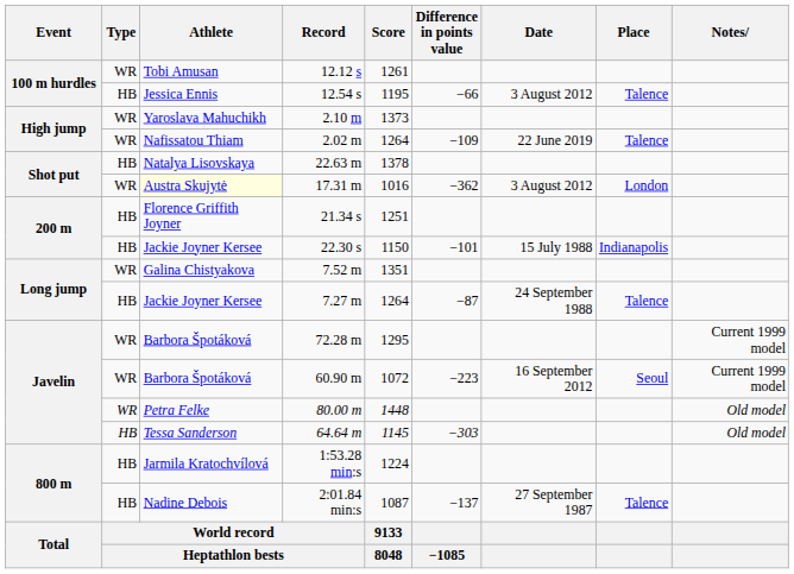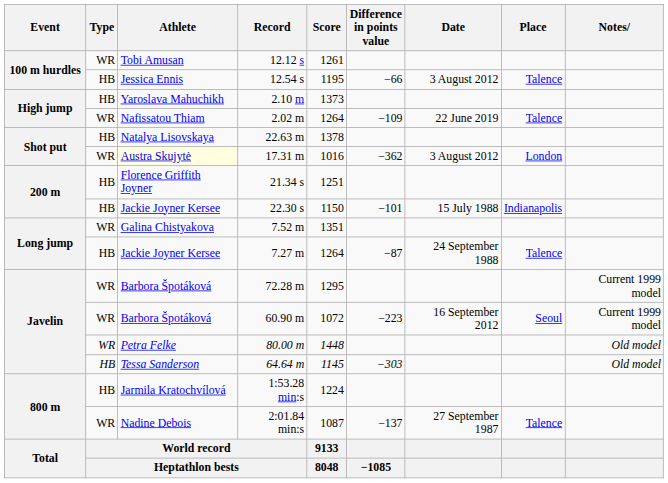 <table class="wikitable" style="font-size:97%; text-align:right">
 <tr>
 <th style="width:100px;">Event</th>
 <th style="width:35px;">Type</th>
 <th style="width:150px;">Athlete</th>
 <th>Record</th>
 <th style="width:45px;">Score</th>
 <th style="width:70px;">Difference in points value</th>
 <th>Date</th>
 <th>Place</th>
 <th>Notes/</th>
 </tr>
 <tr>
 <th rowspan=2>100 m hurdles</th>
 <td>WR</td>
 <td style="text-align:left;"><a href='#'>Tobi Amusan</a></td>
 <td>12.12 <a href='#'>s</a></td>
 <td>1261</td>
 <td></td>
 <td></td>
 <td></td>
 <td></td>
 </tr>
 <tr>
 <td>HB</td>
 <td style="text-align:left;"><a href='#'>Jessica Ennis</a></td>
 <td>12.54 s </td>
 <td>1195</td>
 <td>−66</td>
 <td>3 August 2012</td>
 <td><a href='#'>Talence</a></td>
 <td></td>
 </tr>
 <tr>
 <th rowspan=2>High jump</th>
-<td>WR</td>
+<td>HB</td>
 <td style="text-align:left;"><a href='#'>Yaroslava Mahuchikh</a></td>
 <td>2.10 <a href='#'>m</a></td>
 <td>1373</td>
 <td></td>
 <td></td>
 <td></td>
 <td></td>
 </tr>
 <tr>
 <td>WR</td>
 <td style="text-align:left;"><a href='#'>Nafissatou Thiam</a></td>
 <td>2.02 m</td>
 <td>1264</td>
 <td>−109</td>
 <td>22 June 2019</td>
 <td><a href='#'>Talence</a></td>
 <td></td>
 </tr>
 <tr>
 <th rowspan=2>Shot put</th>
 <td>HB</td>
 <td style="text-align:left;"><a href='#'>Natalya Lisovskaya</a></td>
 <td>22.63 m</td>
 <td>1378</td>
 <td></td>
 <td></td>
 <td></td>
 <td></td>
 </tr>
 <tr>
 <td>WR</td>
 <td style="background: lightyellow; text-align:left;"><a href='#'>Austra Skujytė</a></td>
 <td>17.31 m</td>
 <td>1016</td>
 <td>−362</td>
 <td>3 August 2012</td>
 <td><a href='#'>London</a></td>
 <td></td>
 </tr>
 <tr>
 <th rowspan=2>200 m</th>
 <td>HB</td>
 <td style="text-align:left;"><a href='#'>Florence Griffith Joyner</a></td>
 <td>21.34 s</td>
 <td>1251</td>
 <td></td>
 <td></td>
 <td></td>
 <td></td>
 </tr>
 <tr valign="top">
 <td>HB</td>
 <td style="text-align:left;"><a href='#'>Jackie Joyner Kersee</a></td>
 <td>22.30 s </td>
 <td>1150</td>
 <td>−101</td>
 <td>15 July 1988</td>
 <td><a href='#'>Indianapolis</a></td>
 <td></td>
 </tr>
 <tr>
 <th rowspan=2>Long jump</th>
 <td>WR</td>
 <td style="text-align:left;"><a href='#'>Galina Chistyakova</a></td>
 <td>7.52 m</td>
 <td>1351</td>
 <td></td>
 <td></td>
 <td></td>
 <td></td>
 </tr>
 <tr>
 <td>HB</td>
 <td style="text-align:left;"><a href='#'>Jackie Joyner Kersee</a></td>
 <td>7.27 m </td>
 <td>1264</td>
 <td>−87</td>
 <td>24 September 1988</td>
 <td><a href='#'>Talence</a></td>
 <td></td>
 </tr>
 <tr>
 <th rowspan=4>Javelin</th>
 <td>WR</td>
 <td style="text-align:left;"><a href='#'>Barbora Špotáková</a></td>
 <td>72.28 m</td>
 <td>1295</td>
 <td></td>
 <td></td>
 <td></td>
 <td>Current 1999 model</td>
 </tr>
 <tr>
 <td>WR</td>
 <td style="text-align:left;"><a href='#'>Barbora Špotáková</a></td>
 <td>60.90 m</td>
 <td>1072</td>
 <td>−223</td>
 <td>16 September 2012</td>
 <td><a href='#'>Seoul</a></td>
 <td>Current 1999 model</td>
 </tr>
 <tr>
 <td><em>WR</em></td>
 <td style="text-align:left;"><em><a href='#'>Petra Felke</a></em></td>
 <td><em>80.00 m</em></td>
 <td><em>1448</em></td>
 <td></td>
 <td></td>
 <td></td>
 <td><em>Old model</em></td>
 </tr>
 <tr>
 <td><em>HB</em></td>
 <td style="text-align:left;"><em><a href='#'>Tessa Sanderson</a></em></td>
 <td><em>64.64 m</em></td>
 <td><em>1145</em></td>
 <td><em>−303</em></td>
 <td></td>
 <td></td>
 <td><em>Old model</em></td>
 </tr>
 <tr>
 <th rowspan=2>800 m</th>
 <td>HB</td>
 <td style="text-align:left;"><a href='#'>Jarmila Kratochvílová</a></td>
 <td>1:53.28 <a href='#'>min</a>:s</td>
 <td>1224</td>
 <td></td>
 <td></td>
 <td></td>
 <td></td>
 </tr>
 <tr>
-<td>HB</td>
+<td>WR</td>
 <td style="text-align:left;"><a href='#'>Nadine Debois</a></td>
 <td>2:01.84 min:s</td>
 <td>1087</td>
 <td>−137</td>
 <td>27 September 1987</td>
 <td><a href='#'>Talence</a></td>
 <td></td>
 </tr>
 <tr>
 <th rowspan=2>Total</th>
 <th colspan=3>World record</th>
 <th>9133</th>
 <th></th>
 <th></th>
 <th></th>
 <th></th>
 </tr>
 <tr>
 <th colspan=3>Heptathlon bests</th>
 <th>8048</th>
 <th>−1085</th>
 <th></th>
 <th></th>
 <th></th>
 </tr>
 </table>
